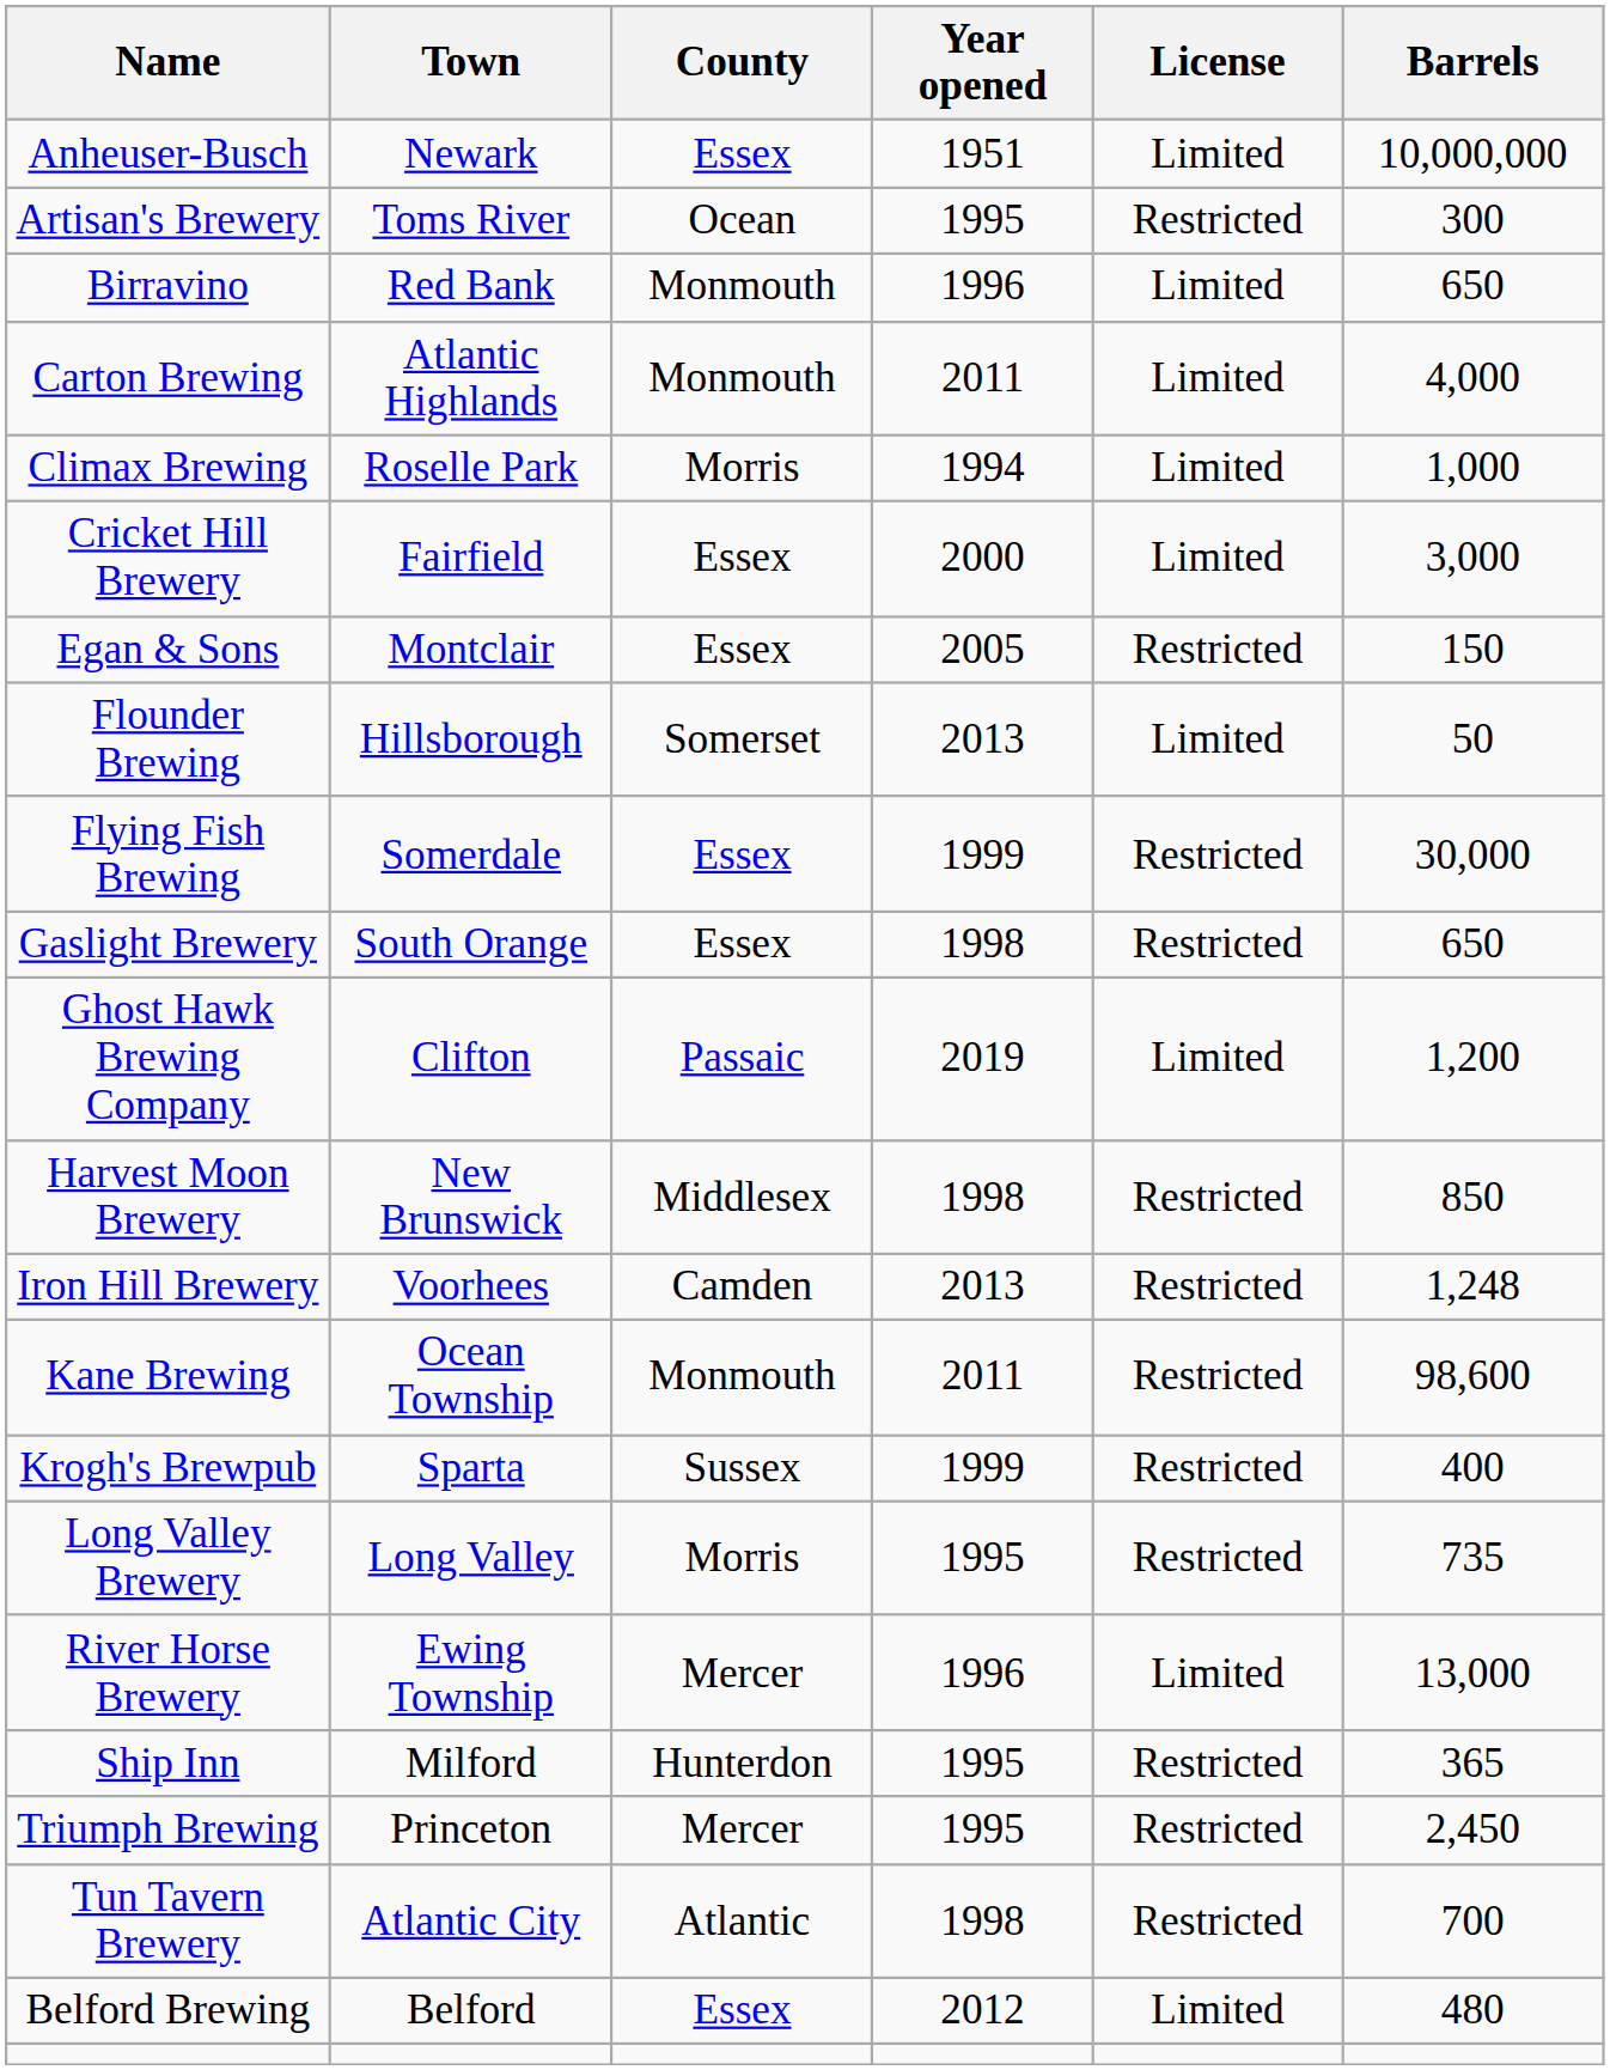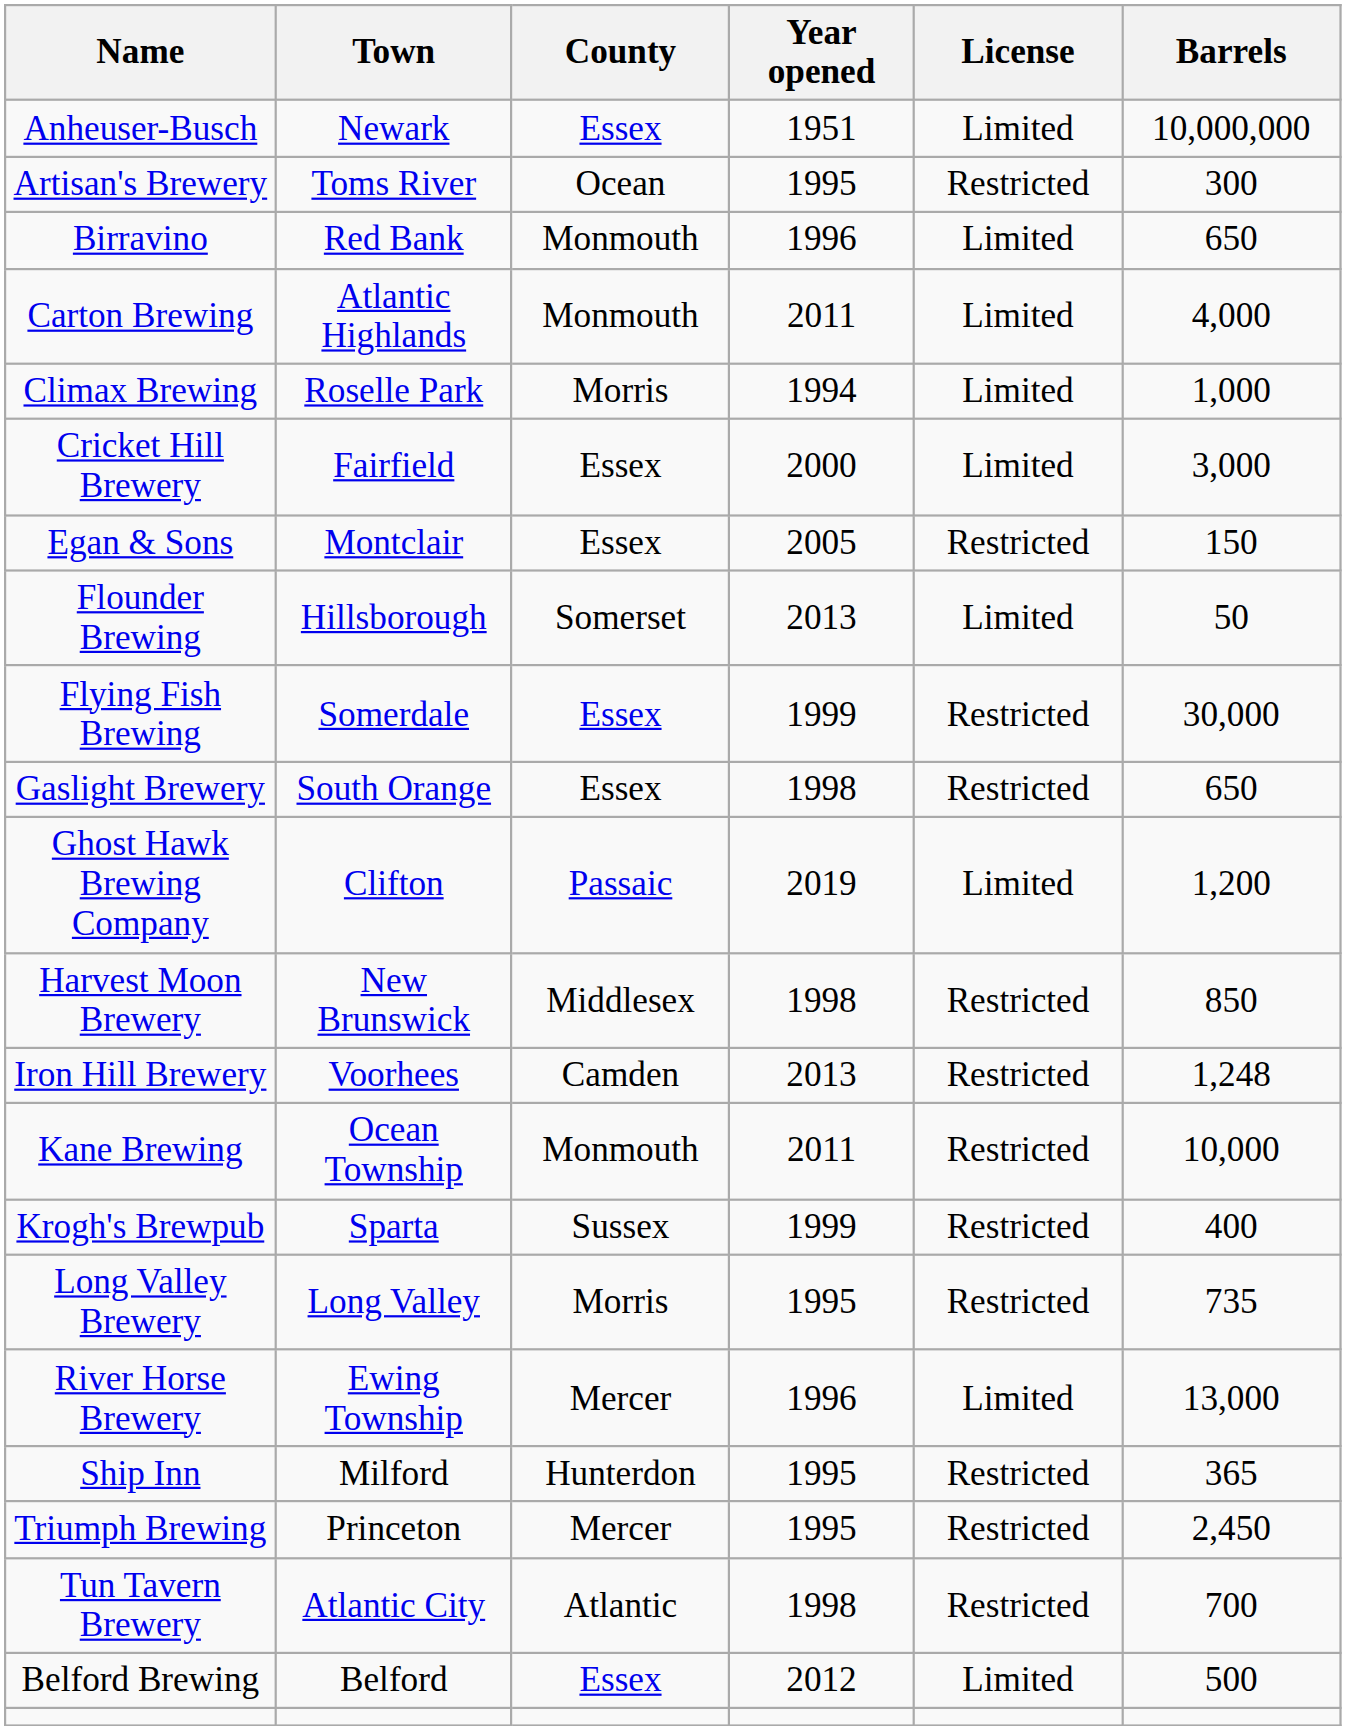 <table class="wikitable sortable" style="text-align:center">
 <tr>
 <th width=210>Name</th>
 <th width=130>Town</th>
 <th width=130>County</th>
 <th width=130>Year opened</th>
 <th width=130>License</th>
 <th width=130>Barrels</th>
 </tr>
 <tr>
 <td><a href='#'>Anheuser-Busch</a></td>
 <td><a href='#'>Newark</a></td>
 <td><a href='#'>Essex</a></td>
 <td>1951</td>
 <td>Limited</td>
 <td>10,000,000</td>
 </tr>
 <tr>
 <td><a href='#'>Artisan's Brewery</a></td>
 <td><a href='#'>Toms River</a></td>
 <td>Ocean</td>
 <td>1995</td>
 <td>Restricted</td>
 <td>300</td>
 </tr>
 <tr>
 <td><a href='#'>Birravino</a></td>
 <td><a href='#'>Red Bank</a></td>
 <td>Monmouth</td>
 <td>1996</td>
 <td>Limited</td>
 <td>650</td>
 </tr>
 <tr>
 <td><a href='#'>Carton Brewing</a></td>
 <td><a href='#'>Atlantic Highlands</a></td>
 <td>Monmouth</td>
 <td>2011</td>
 <td>Limited</td>
 <td>4,000</td>
 </tr>
 <tr>
 <td><a href='#'>Climax Brewing</a></td>
 <td><a href='#'>Roselle Park</a></td>
 <td>Morris</td>
 <td>1994</td>
 <td>Limited</td>
 <td>1,000</td>
 </tr>
 <tr>
 <td><a href='#'>Cricket Hill Brewery</a></td>
 <td><a href='#'>Fairfield</a></td>
 <td>Essex</td>
 <td>2000</td>
 <td>Limited</td>
 <td>3,000</td>
 </tr>
 <tr>
 <td><a href='#'>Egan & Sons</a></td>
 <td><a href='#'>Montclair</a></td>
 <td>Essex</td>
 <td>2005</td>
 <td>Restricted</td>
 <td>150</td>
 </tr>
 <tr>
 <td><a href='#'>Flounder Brewing</a></td>
 <td><a href='#'>Hillsborough</a></td>
 <td>Somerset</td>
 <td>2013</td>
 <td>Limited</td>
 <td>50</td>
 </tr>
 <tr>
 <td><a href='#'>Flying Fish Brewing</a></td>
 <td><a href='#'>Somerdale</a></td>
 <td><a href='#'>Essex</a></td>
 <td>1999</td>
 <td>Restricted</td>
 <td>30,000</td>
 </tr>
 <tr>
 <td><a href='#'>Gaslight Brewery</a></td>
 <td><a href='#'>South Orange</a></td>
 <td>Essex</td>
 <td>1998</td>
 <td>Restricted</td>
 <td>650</td>
 </tr>
 <tr>
 <td><a href='#'>Ghost Hawk Brewing Company</a></td>
 <td><a href='#'>Clifton</a></td>
 <td><a href='#'>Passaic</a></td>
 <td>2019</td>
 <td>Limited</td>
 <td>1,200</td>
 </tr>
 <tr>
 <td><a href='#'>Harvest Moon Brewery</a></td>
 <td><a href='#'>New Brunswick</a></td>
 <td>Middlesex</td>
 <td>1998</td>
 <td>Restricted</td>
 <td>850</td>
 </tr>
 <tr>
 <td><a href='#'>Iron Hill Brewery</a></td>
 <td><a href='#'>Voorhees</a></td>
 <td>Camden</td>
 <td>2013</td>
 <td>Restricted</td>
 <td>1,248</td>
 </tr>
 <tr>
 <td><a href='#'>Kane Brewing</a></td>
 <td><a href='#'>Ocean Township</a></td>
 <td>Monmouth</td>
 <td>2011</td>
 <td>Restricted</td>
-<td>98,600</td>
+<td>10,000</td>
 </tr>
 <tr>
 <td><a href='#'>Krogh's Brewpub</a></td>
 <td><a href='#'>Sparta</a></td>
 <td>Sussex</td>
 <td>1999</td>
 <td>Restricted</td>
 <td>400</td>
 </tr>
 <tr>
 <td><a href='#'>Long Valley Brewery</a></td>
 <td><a href='#'>Long Valley</a></td>
 <td>Morris</td>
 <td>1995</td>
 <td>Restricted</td>
 <td>735</td>
 </tr>
 <tr>
 <td><a href='#'>River Horse Brewery</a></td>
 <td><a href='#'>Ewing Township</a></td>
 <td>Mercer</td>
 <td>1996</td>
 <td>Limited</td>
 <td>13,000</td>
 </tr>
 <tr>
 <td><a href='#'>Ship Inn</a></td>
 <td>Milford</td>
 <td>Hunterdon</td>
 <td>1995</td>
 <td>Restricted</td>
 <td>365</td>
 </tr>
 <tr>
 <td><a href='#'>Triumph Brewing</a></td>
 <td>Princeton</td>
 <td>Mercer</td>
 <td>1995</td>
 <td>Restricted</td>
 <td>2,450</td>
 </tr>
 <tr>
 <td><a href='#'>Tun Tavern Brewery</a></td>
 <td><a href='#'>Atlantic City</a></td>
 <td>Atlantic</td>
 <td>1998</td>
 <td>Restricted</td>
 <td>700</td>
 </tr>
 <tr>
 <td>Belford Brewing</td>
 <td>Belford</td>
 <td><a href='#'>Essex</a></td>
 <td>2012</td>
 <td>Limited</td>
-<td>480</td>
+<td>500</td>
 </tr>
 <tr>
 <td></td>
 <td></td>
 <td></td>
 <td></td>
 <td></td>
 <td></td>
 </tr>
 </table>
